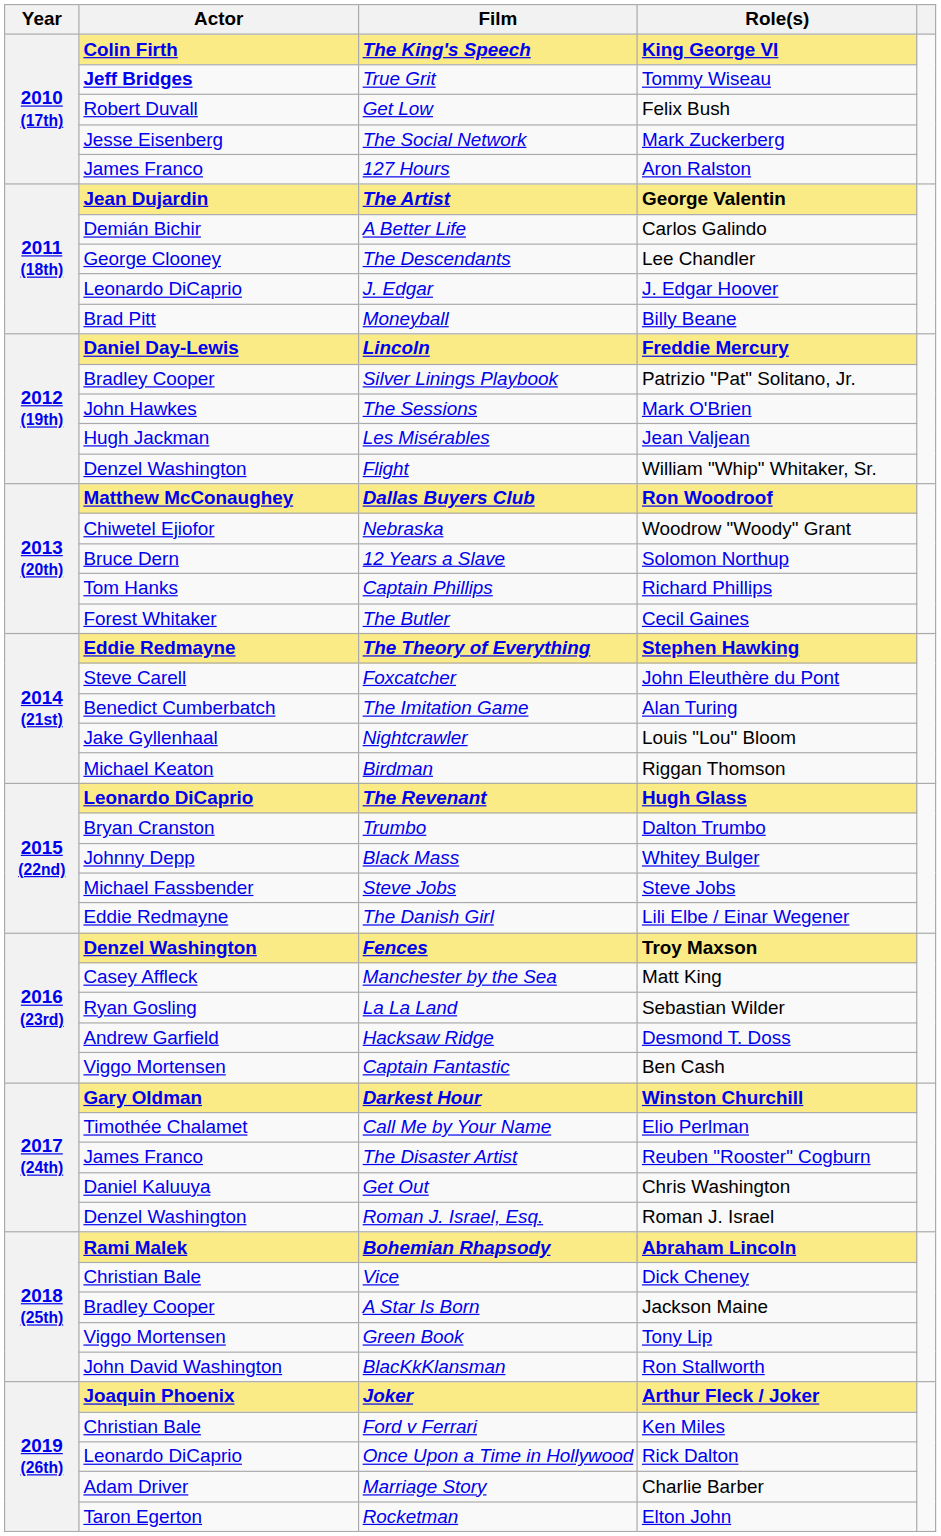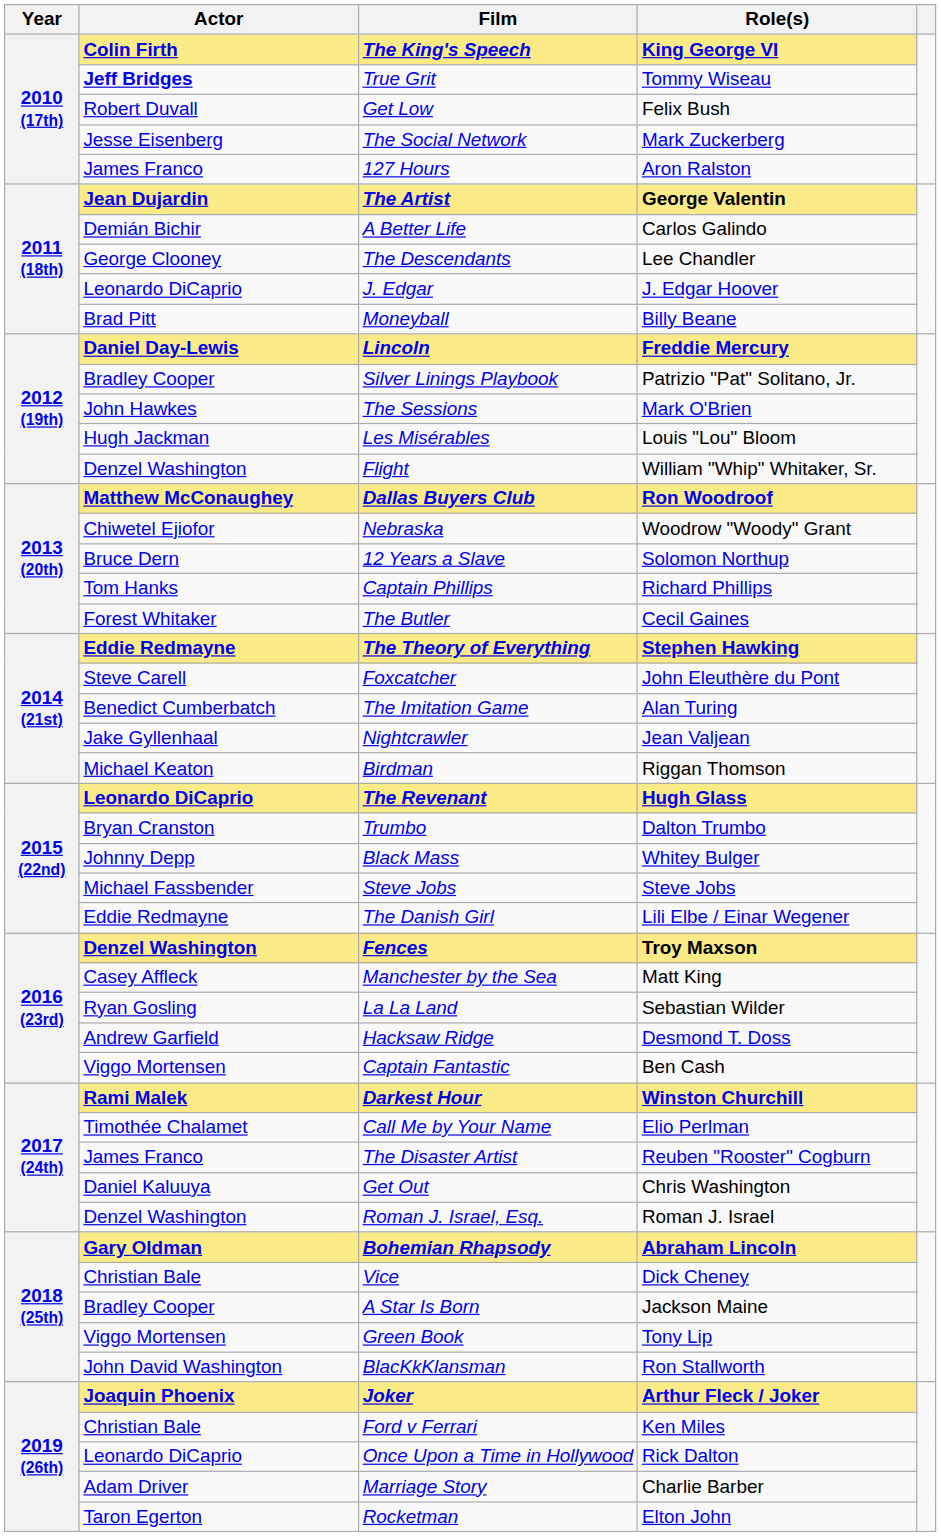 <table class="wikitable sortable" style="text-align:left;">
 <tr>
 <th scope="col" style="width:8%;">Year</th>
 <th scope="col" style="width:30%;">Actor</th>
 <th scope="col" style="width:30%;">Film</th>
 <th scope="col" style="width:30%;">Role(s)</th>
 <th><strong></strong></th>
 </tr>
 <tr>
 <th rowspan="5" scope="row" style="text-align:center"><a href='#'>2010</a><br><small><a href='#'>(17th)</a></small></th>
 <td style="background:#FAEB86;"><strong><a href='#'>Colin Firth</a> </strong></td>
 <td style="background:#FAEB86;"><strong><em><a href='#'>The King's Speech</a></em></strong></td>
 <td style="background:#FAEB86;"><strong><a href='#'>King George VI</a></strong></td>
 <td rowspan=5></td>
 </tr>
 <tr>
 <td><strong><a href='#'>Jeff Bridges</a></strong></td>
 <td><em><a href='#'>True Grit</a></em></td>
 <td><a href='#'>Tommy Wiseau</a></td>
 </tr>
 <tr>
 <td><a href='#'>Robert Duvall</a></td>
 <td><em><a href='#'>Get Low</a></em></td>
 <td>Felix Bush</td>
 </tr>
 <tr>
 <td><a href='#'>Jesse Eisenberg</a></td>
 <td><em><a href='#'>The Social Network</a></em></td>
 <td><a href='#'>Mark Zuckerberg</a></td>
 </tr>
 <tr>
 <td><a href='#'>James Franco</a></td>
 <td><em><a href='#'>127 Hours</a></em></td>
 <td><a href='#'>Aron Ralston</a></td>
 </tr>
 <tr>
 <th rowspan="5" scope="row" style="text-align:center"><a href='#'>2011</a><br><small><a href='#'>(18th)</a></small></th>
 <td style="background:#FAEB86;"><strong><a href='#'>Jean Dujardin</a> </strong></td>
 <td style="background:#FAEB86;"><strong><em><a href='#'>The Artist</a></em></strong></td>
 <td style="background:#FAEB86;"><strong>George Valentin</strong></td>
 <td rowspan=5></td>
 </tr>
 <tr>
 <td><a href='#'>Demián Bichir</a></td>
 <td><em><a href='#'>A Better Life</a></em></td>
 <td>Carlos Galindo</td>
 </tr>
 <tr>
 <td><a href='#'>George Clooney</a></td>
 <td><em><a href='#'>The Descendants</a></em></td>
 <td>Lee Chandler</td>
 </tr>
 <tr>
 <td><a href='#'>Leonardo DiCaprio</a></td>
 <td><em><a href='#'>J. Edgar</a></em></td>
 <td><a href='#'>J. Edgar Hoover</a></td>
 </tr>
 <tr>
 <td><a href='#'>Brad Pitt</a></td>
 <td><em><a href='#'>Moneyball</a></em></td>
 <td><a href='#'>Billy Beane</a></td>
 </tr>
 <tr>
 <th rowspan="5" scope="row" style="text-align:center"><a href='#'>2012</a><br><small><a href='#'>(19th)</a></small></th>
 <td style="background:#FAEB86;"><strong><a href='#'>Daniel Day-Lewis</a> </strong></td>
 <td style="background:#FAEB86;"><strong><em><a href='#'>Lincoln</a></em></strong></td>
 <td style="background:#FAEB86;"><strong><a href='#'>Freddie Mercury</a></strong></td>
 <td rowspan=5></td>
 </tr>
 <tr>
 <td><a href='#'>Bradley Cooper</a></td>
 <td><em><a href='#'>Silver Linings Playbook</a></em></td>
 <td>Patrizio "Pat" Solitano, Jr.</td>
 </tr>
 <tr>
 <td><a href='#'>John Hawkes</a></td>
 <td><em><a href='#'>The Sessions</a></em></td>
 <td><a href='#'>Mark O'Brien</a></td>
 </tr>
 <tr>
 <td><a href='#'>Hugh Jackman</a></td>
 <td><em><a href='#'>Les Misérables</a></em></td>
-<td><a href='#'>Jean Valjean</a></td>
+<td>Louis "Lou" Bloom</td>
 </tr>
 <tr>
 <td><a href='#'>Denzel Washington</a></td>
 <td><em><a href='#'>Flight</a></em></td>
 <td>William "Whip" Whitaker, Sr.</td>
 </tr>
 <tr>
 <th rowspan="5" scope="row" style="text-align:center"><a href='#'>2013</a><br><small><a href='#'>(20th)</a></small></th>
 <td style="background:#FAEB86;"><strong><a href='#'>Matthew McConaughey</a> </strong></td>
 <td style="background:#FAEB86;"><strong><em><a href='#'>Dallas Buyers Club</a></em></strong></td>
 <td style="background:#FAEB86;"><strong><a href='#'>Ron Woodroof</a></strong></td>
 <td rowspan=5></td>
 </tr>
 <tr>
 <td><a href='#'>Chiwetel Ejiofor</a></td>
 <td><em><a href='#'>Nebraska</a></em></td>
 <td>Woodrow "Woody" Grant</td>
 </tr>
 <tr>
 <td><a href='#'>Bruce Dern</a></td>
 <td><em><a href='#'>12 Years a Slave</a></em></td>
 <td><a href='#'>Solomon Northup</a></td>
 </tr>
 <tr>
 <td><a href='#'>Tom Hanks</a></td>
 <td><em><a href='#'>Captain Phillips</a></em></td>
 <td><a href='#'>Richard Phillips</a></td>
 </tr>
 <tr>
 <td><a href='#'>Forest Whitaker</a></td>
 <td><em><a href='#'>The Butler</a></em></td>
 <td><a href='#'>Cecil Gaines</a></td>
 </tr>
 <tr>
 <th rowspan="5" scope="row" style="text-align:center"><a href='#'>2014</a><br><small><a href='#'>(21st)</a></small></th>
 <td style="background:#FAEB86;"><strong><a href='#'>Eddie Redmayne</a> </strong></td>
 <td style="background:#FAEB86;"><strong><em><a href='#'>The Theory of Everything</a></em></strong></td>
 <td style="background:#FAEB86;"><strong><a href='#'>Stephen Hawking</a></strong></td>
 <td rowspan=5></td>
 </tr>
 <tr>
 <td><a href='#'>Steve Carell</a></td>
 <td><em><a href='#'>Foxcatcher</a></em></td>
 <td><a href='#'>John Eleuthère du Pont</a></td>
 </tr>
 <tr>
 <td><a href='#'>Benedict Cumberbatch</a></td>
 <td><em><a href='#'>The Imitation Game</a></em></td>
 <td><a href='#'>Alan Turing</a></td>
 </tr>
 <tr>
 <td><a href='#'>Jake Gyllenhaal</a></td>
 <td><em><a href='#'>Nightcrawler</a></em></td>
-<td>Louis "Lou" Bloom</td>
+<td><a href='#'>Jean Valjean</a></td>
 </tr>
 <tr>
 <td><a href='#'>Michael Keaton</a></td>
 <td><em><a href='#'>Birdman</a></em></td>
 <td>Riggan Thomson</td>
 </tr>
 <tr>
 <th rowspan="5" scope="row" style="text-align:center"><a href='#'>2015</a><br><small><a href='#'>(22nd)</a></small></th>
 <td style="background:#FAEB86;"><strong><a href='#'>Leonardo DiCaprio</a> </strong></td>
 <td style="background:#FAEB86;"><strong><em><a href='#'>The Revenant</a></em></strong></td>
 <td style="background:#FAEB86;"><strong><a href='#'>Hugh Glass</a></strong></td>
 <td rowspan=5></td>
 </tr>
 <tr>
 <td><a href='#'>Bryan Cranston</a></td>
 <td><em><a href='#'>Trumbo</a></em></td>
 <td><a href='#'>Dalton Trumbo</a></td>
 </tr>
 <tr>
 <td><a href='#'>Johnny Depp</a></td>
 <td><em><a href='#'>Black Mass</a></em></td>
 <td><a href='#'>Whitey Bulger</a></td>
 </tr>
 <tr>
 <td><a href='#'>Michael Fassbender</a></td>
 <td><em><a href='#'>Steve Jobs</a></em></td>
 <td><a href='#'>Steve Jobs</a></td>
 </tr>
 <tr>
 <td><a href='#'>Eddie Redmayne</a></td>
 <td><em><a href='#'>The Danish Girl</a></em></td>
 <td><a href='#'>Lili Elbe / Einar Wegener</a></td>
 </tr>
 <tr>
 <th rowspan="5" scope="row" style="text-align:center"><a href='#'>2016</a><br><small><a href='#'>(23rd)</a></small></th>
 <td style="background:#FAEB86;"><strong><a href='#'>Denzel Washington</a></strong></td>
 <td style="background:#FAEB86;"><strong><em><a href='#'>Fences</a></em></strong></td>
 <td style="background:#FAEB86;"><strong>Troy Maxson</strong></td>
 <td rowspan=5></td>
 </tr>
 <tr>
 <td><a href='#'>Casey Affleck</a> </td>
 <td><em><a href='#'>Manchester by the Sea</a></em></td>
 <td>Matt King</td>
 </tr>
 <tr>
 <td><a href='#'>Ryan Gosling</a></td>
 <td><em><a href='#'>La La Land</a></em></td>
 <td>Sebastian Wilder</td>
 </tr>
 <tr>
 <td><a href='#'>Andrew Garfield</a></td>
 <td><em><a href='#'>Hacksaw Ridge</a></em></td>
 <td><a href='#'>Desmond T. Doss</a></td>
 </tr>
 <tr>
 <td><a href='#'>Viggo Mortensen</a></td>
 <td><em><a href='#'>Captain Fantastic</a></em></td>
 <td>Ben Cash</td>
 </tr>
 <tr>
 <th rowspan="5" scope="row" style="text-align:center"><a href='#'>2017</a><br><small><a href='#'>(24th)</a></small></th>
-<td style="background:#FAEB86;"><strong><a href='#'>Gary Oldman</a> </strong></td>
+<td style="background:#FAEB86;"><strong><a href='#'>Rami Malek</a> </strong></td>
 <td style="background:#FAEB86;"><strong><em><a href='#'>Darkest Hour</a></em></strong></td>
 <td style="background:#FAEB86;"><strong><a href='#'>Winston Churchill</a></strong></td>
 <td rowspan=5></td>
 </tr>
 <tr>
 <td><a href='#'>Timothée Chalamet</a></td>
 <td><em><a href='#'>Call Me by Your Name</a></em></td>
 <td><a href='#'>Elio Perlman</a></td>
 </tr>
 <tr>
 <td><a href='#'>James Franco</a></td>
 <td><em><a href='#'>The Disaster Artist</a></em></td>
 <td><a href='#'>Reuben "Rooster" Cogburn</a></td>
 </tr>
 <tr>
 <td><a href='#'>Daniel Kaluuya</a></td>
 <td><em><a href='#'>Get Out</a></em></td>
 <td>Chris Washington</td>
 </tr>
 <tr>
 <td><a href='#'>Denzel Washington</a></td>
 <td><em><a href='#'>Roman J. Israel, Esq.</a></em></td>
 <td>Roman J. Israel</td>
 </tr>
 <tr>
 <th rowspan="5" scope="row" style="text-align:center"><a href='#'>2018</a><br><small><a href='#'>(25th)</a></small></th>
-<td style="background:#FAEB86;"><strong><a href='#'>Rami Malek</a> </strong></td>
+<td style="background:#FAEB86;"><strong><a href='#'>Gary Oldman</a> </strong></td>
 <td style="background:#FAEB86;"><strong><em><a href='#'>Bohemian Rhapsody</a></em></strong></td>
 <td style="background:#FAEB86;"><strong><a href='#'>Abraham Lincoln</a></strong></td>
 <td rowspan=5></td>
 </tr>
 <tr>
 <td><a href='#'>Christian Bale</a></td>
 <td><em><a href='#'>Vice</a></em></td>
 <td><a href='#'>Dick Cheney</a></td>
 </tr>
 <tr>
 <td><a href='#'>Bradley Cooper</a></td>
 <td><em><a href='#'>A Star Is Born</a></em></td>
 <td>Jackson Maine</td>
 </tr>
 <tr>
 <td><a href='#'>Viggo Mortensen</a></td>
 <td><em><a href='#'>Green Book</a></em></td>
 <td><a href='#'>Tony Lip</a></td>
 </tr>
 <tr>
 <td><a href='#'>John David Washington</a></td>
 <td><em><a href='#'>BlacKkKlansman</a></em></td>
 <td><a href='#'>Ron Stallworth</a></td>
 </tr>
 <tr>
 <th rowspan="5" scope="row" style="text-align:center"><a href='#'>2019</a><br><small><a href='#'>(26th)</a></small></th>
 <td style="background:#FAEB86;"><strong><a href='#'>Joaquin Phoenix</a> </strong></td>
 <td style="background:#FAEB86;"><strong><em><a href='#'>Joker</a></em></strong></td>
 <td style="background:#FAEB86;"><strong><a href='#'>Arthur Fleck / Joker</a></strong></td>
 <td rowspan=5></td>
 </tr>
 <tr>
 <td><a href='#'>Christian Bale</a></td>
 <td><em><a href='#'>Ford v Ferrari</a></em></td>
 <td><a href='#'>Ken Miles</a></td>
 </tr>
 <tr>
 <td><a href='#'>Leonardo DiCaprio</a></td>
 <td><em><a href='#'>Once Upon a Time in Hollywood</a></em></td>
 <td><a href='#'>Rick Dalton</a></td>
 </tr>
 <tr>
 <td><a href='#'>Adam Driver</a></td>
 <td><em><a href='#'>Marriage Story</a></em></td>
 <td>Charlie Barber</td>
 </tr>
 <tr>
 <td><a href='#'>Taron Egerton</a></td>
 <td><em><a href='#'>Rocketman</a></em></td>
 <td><a href='#'>Elton John</a></td>
 </tr>
 </table>
